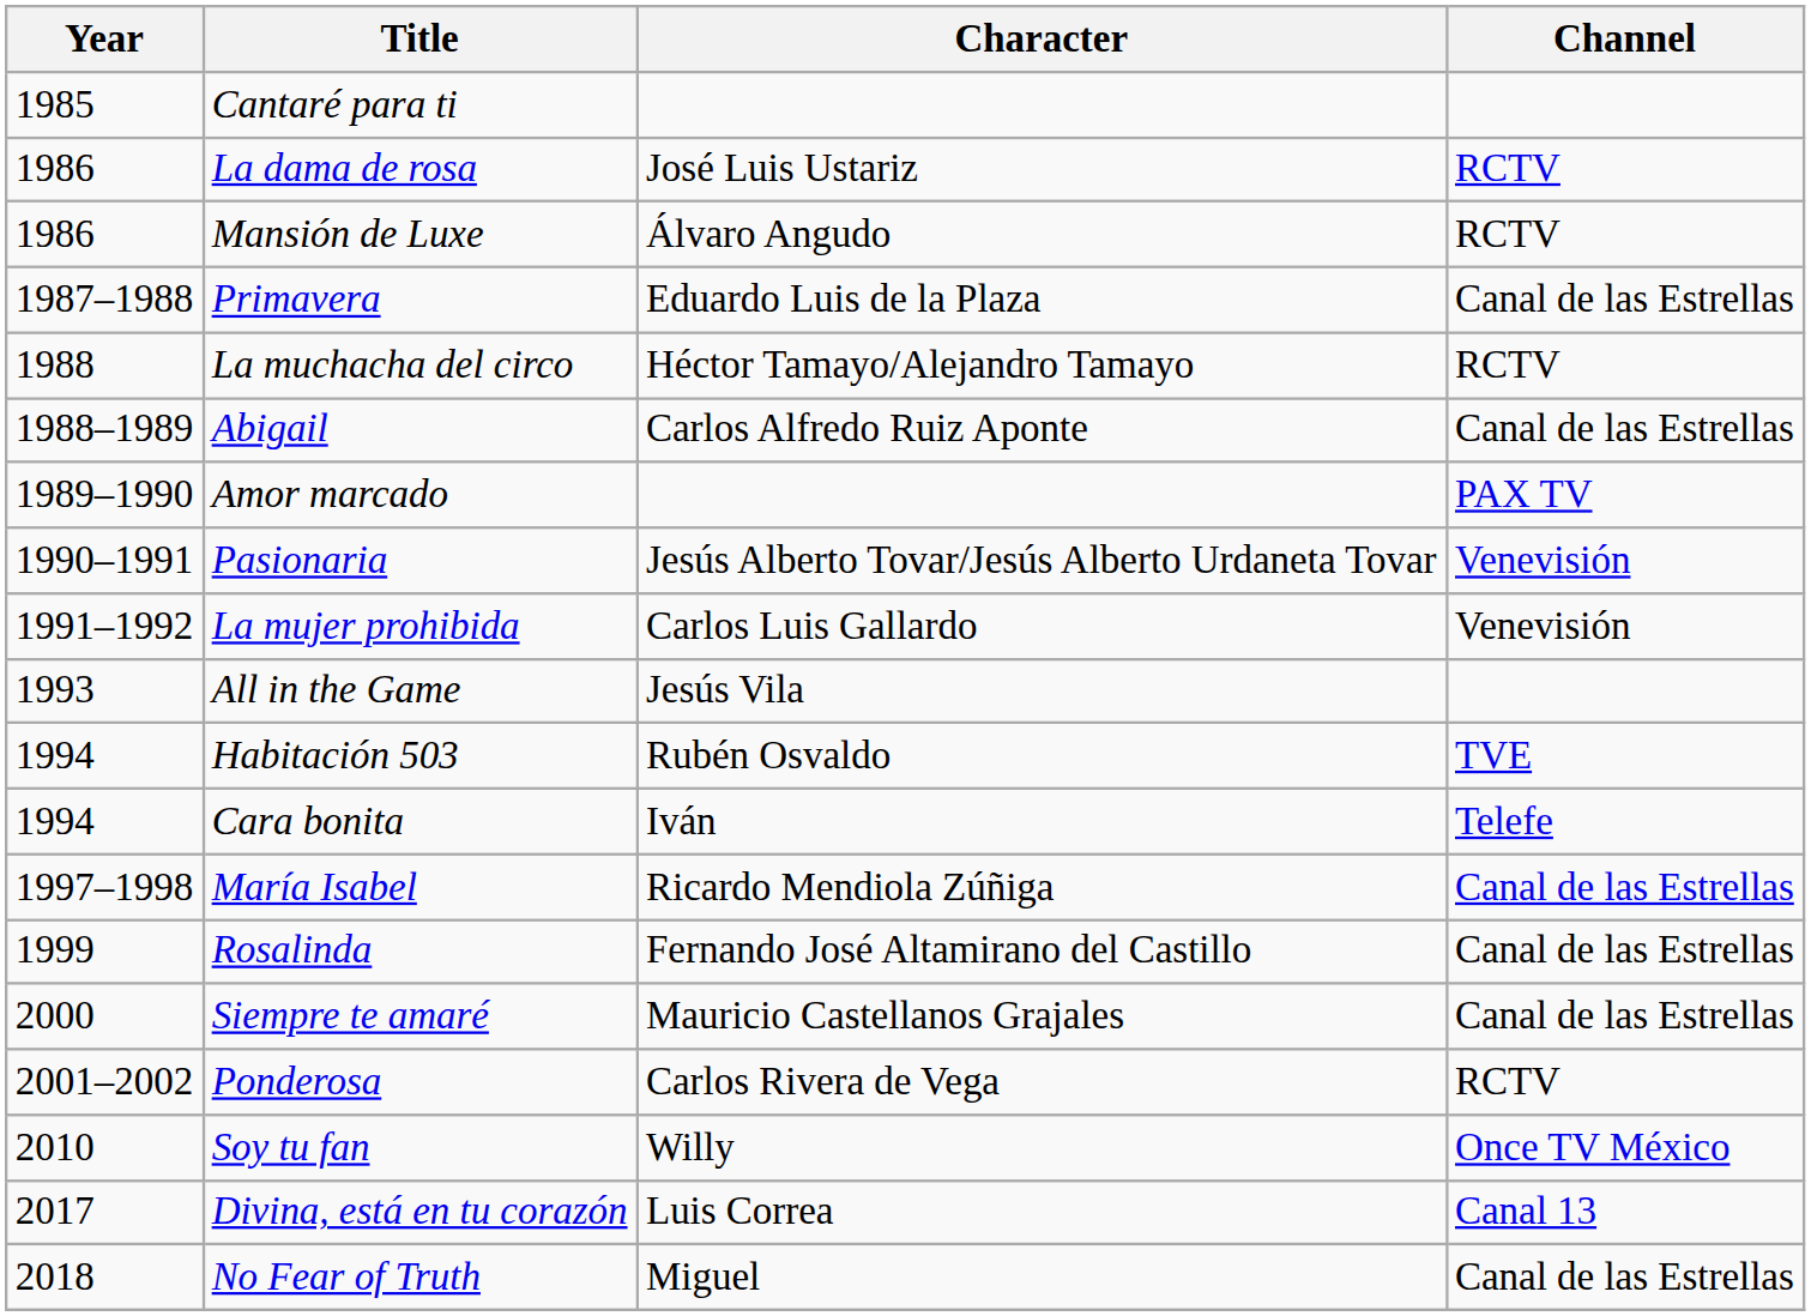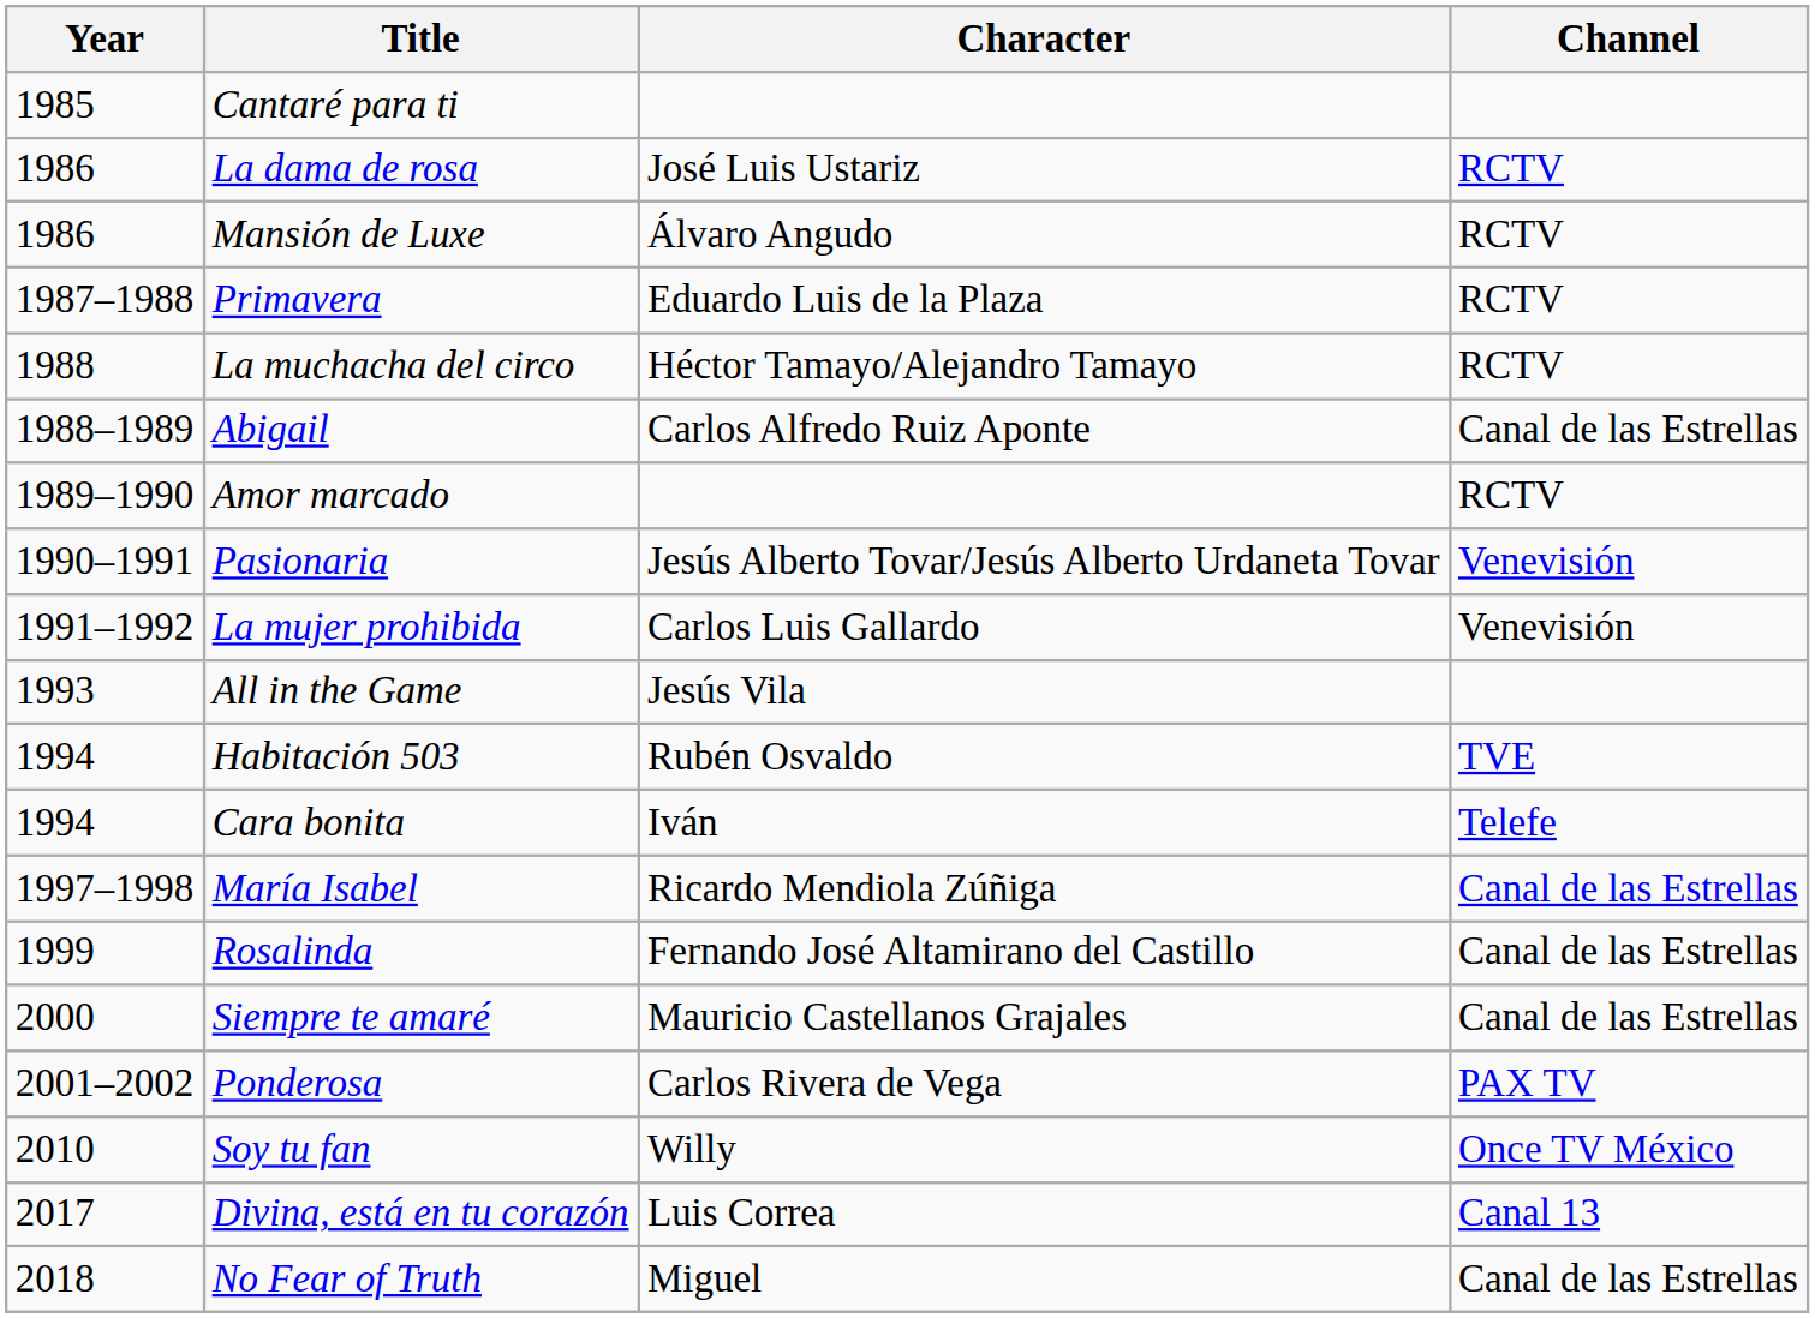 <table class="wikitable" style="font-size: 90%;">
 <tr>
 <th>Year</th>
 <th>Title</th>
 <th>Character</th>
 <th>Channel</th>
 </tr>
 <tr>
 <td>1985</td>
 <td><em>Cantaré para ti</em></td>
 <td></td>
 <td></td>
 </tr>
 <tr>
 <td>1986</td>
 <td><em><a href='#'>La dama de rosa</a></em></td>
 <td>José Luis Ustariz</td>
 <td><a href='#'>RCTV</a></td>
 </tr>
 <tr>
 <td>1986</td>
 <td><em>Mansión de Luxe</em></td>
 <td>Álvaro Angudo</td>
 <td>RCTV</td>
 </tr>
 <tr>
 <td>1987–1988</td>
 <td><em><a href='#'>Primavera</a></em></td>
 <td>Eduardo Luis de la Plaza</td>
-<td>Canal de las Estrellas</td>
+<td>RCTV</td>
 </tr>
 <tr>
 <td>1988</td>
 <td><em>La muchacha del circo</em></td>
 <td>Héctor Tamayo/Alejandro Tamayo</td>
 <td>RCTV</td>
 </tr>
 <tr>
 <td>1988–1989</td>
 <td><em><a href='#'>Abigail</a></em></td>
 <td>Carlos Alfredo Ruiz Aponte</td>
 <td>Canal de las Estrellas</td>
 </tr>
 <tr>
 <td>1989–1990</td>
 <td><em>Amor marcado</em></td>
 <td></td>
-<td><a href='#'>PAX TV</a></td>
+<td>RCTV</td>
 </tr>
 <tr>
 <td>1990–1991</td>
 <td><em><a href='#'>Pasionaria</a></em></td>
 <td>Jesús Alberto Tovar/Jesús Alberto Urdaneta Tovar</td>
 <td><a href='#'>Venevisión</a></td>
 </tr>
 <tr>
 <td>1991–1992</td>
 <td><em><a href='#'>La mujer prohibida</a></em></td>
 <td>Carlos Luis Gallardo</td>
 <td>Venevisión</td>
 </tr>
 <tr>
 <td>1993</td>
 <td><em>All in the Game</em></td>
 <td>Jesús Vila</td>
 <td></td>
 </tr>
 <tr>
 <td>1994</td>
 <td><em>Habitación 503</em></td>
 <td>Rubén Osvaldo</td>
 <td><a href='#'>TVE</a></td>
 </tr>
 <tr>
 <td>1994</td>
 <td><em>Cara bonita</em></td>
 <td>Iván</td>
 <td><a href='#'>Telefe</a></td>
 </tr>
 <tr>
 <td>1997–1998</td>
 <td><em><a href='#'>María Isabel</a></em></td>
 <td>Ricardo Mendiola Zúñiga</td>
 <td><a href='#'>Canal de las Estrellas</a></td>
 </tr>
 <tr>
 <td>1999</td>
 <td><em><a href='#'>Rosalinda</a></em></td>
 <td>Fernando José Altamirano del Castillo</td>
 <td>Canal de las Estrellas</td>
 </tr>
 <tr>
 <td>2000</td>
 <td><em><a href='#'>Siempre te amaré</a></em></td>
 <td>Mauricio Castellanos Grajales</td>
 <td>Canal de las Estrellas</td>
 </tr>
 <tr>
 <td>2001–2002</td>
 <td><em><a href='#'>Ponderosa</a></em></td>
 <td>Carlos Rivera de Vega</td>
-<td>RCTV</td>
+<td><a href='#'>PAX TV</a></td>
 </tr>
 <tr>
 <td>2010</td>
 <td><em><a href='#'>Soy tu fan</a></em></td>
 <td>Willy</td>
 <td><a href='#'>Once TV México</a></td>
 </tr>
 <tr>
 <td>2017</td>
 <td><em><a href='#'>Divina, está en tu corazón</a></em></td>
 <td>Luis Correa</td>
 <td><a href='#'>Canal 13</a></td>
 </tr>
 <tr>
 <td>2018</td>
 <td><em><a href='#'>No Fear of Truth</a></em></td>
 <td>Miguel</td>
 <td>Canal de las Estrellas</td>
 </tr>
 <tr>
 </tr>
 </table>
